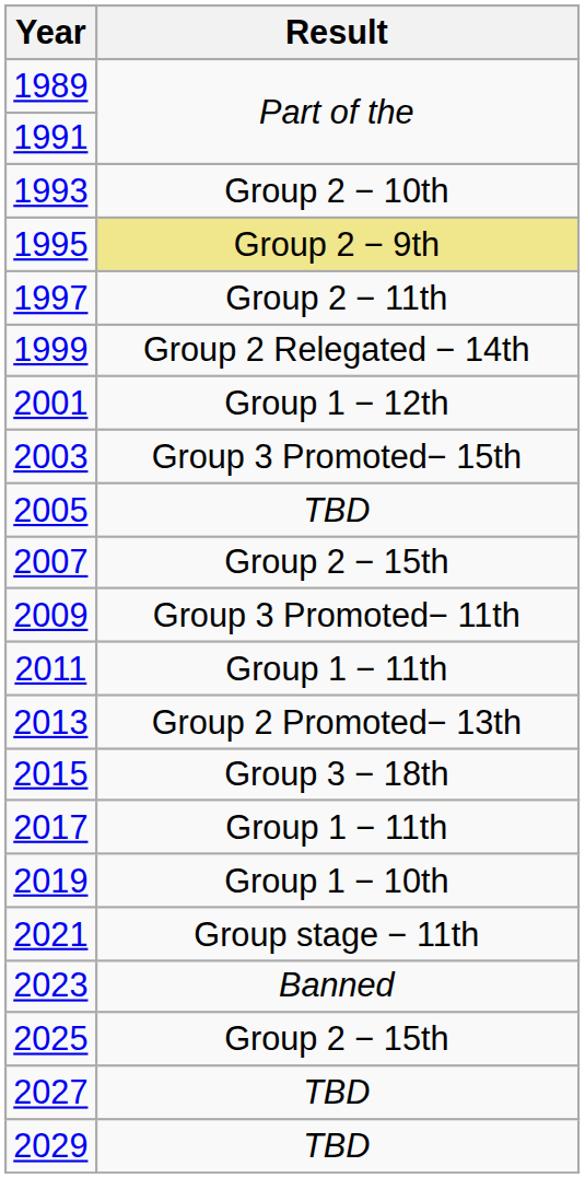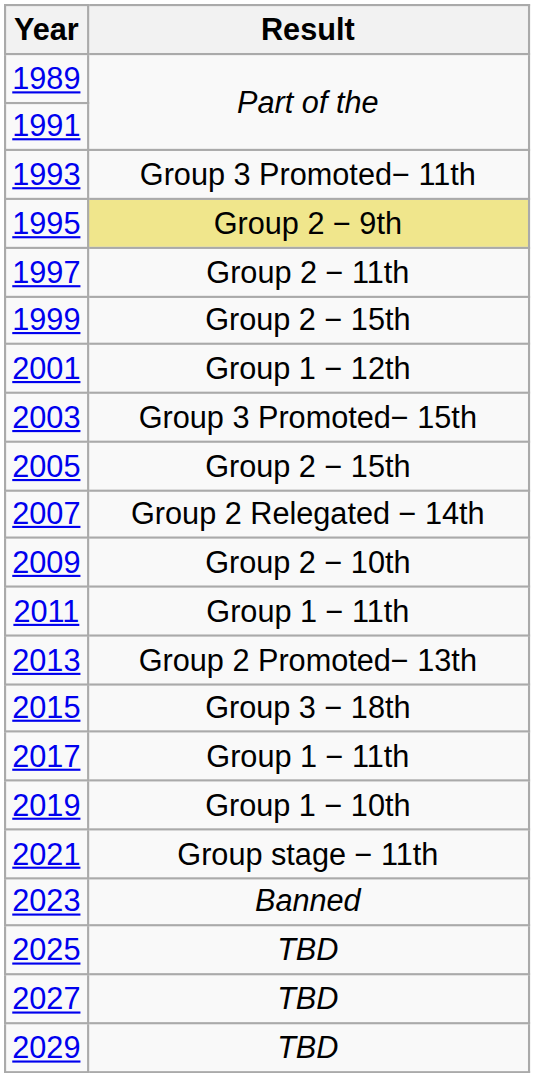 <table class="wikitable" style="text-align: center; font-size:90%">
 <tr>
 <th>Year</th>
 <th style="width:200px">Result</th>
 </tr>
 <tr>
 <td> <a href='#'>1989</a></td>
 <td rowspan="2"><em>Part of the </em></td>
 </tr>
 <tr>
 <td> <a href='#'>1991</a></td>
 </tr>
 <tr>
 <td> <a href='#'>1993</a></td>
-<td>Group 2 − 10th</td>
+<td>Group 3 Promoted− 11th</td>
 </tr>
 <tr>
 <td> <a href='#'>1995</a></td>
 <td style="background: khaki;">Group 2 − 9th</td>
 </tr>
 <tr>
 <td> <a href='#'>1997</a></td>
 <td>Group 2 − 11th</td>
 </tr>
 <tr>
 <td> <a href='#'>1999</a></td>
-<td>Group 2 Relegated − 14th</td>
+<td>Group 2 − 15th</td>
 </tr>
 <tr>
 <td> <a href='#'>2001</a></td>
 <td>Group 1 − 12th</td>
 </tr>
 <tr>
 <td> <a href='#'>2003</a></td>
 <td>Group 3 Promoted− 15th</td>
 </tr>
 <tr>
 <td> <a href='#'>2005</a></td>
-<td><em>TBD</em></td>
+<td>Group 2 − 15th</td>
 </tr>
 <tr>
 <td> <a href='#'>2007</a></td>
-<td>Group 2 − 15th</td>
+<td>Group 2 Relegated − 14th</td>
 </tr>
 <tr>
 <td> <a href='#'>2009</a></td>
-<td>Group 3 Promoted− 11th</td>
+<td>Group 2 − 10th</td>
 </tr>
 <tr>
 <td> <a href='#'>2011</a></td>
 <td>Group 1 − 11th</td>
 </tr>
 <tr>
 <td> <a href='#'>2013</a></td>
 <td>Group 2 Promoted− 13th</td>
 </tr>
 <tr>
 <td> <a href='#'>2015</a></td>
 <td>Group 3 − 18th</td>
 </tr>
 <tr>
 <td> <a href='#'>2017</a></td>
 <td>Group 1 − 11th</td>
 </tr>
 <tr>
 <td> <a href='#'>2019</a></td>
 <td>Group 1 − 10th</td>
 </tr>
 <tr>
 <td> <a href='#'>2021</a></td>
 <td>Group stage − 11th</td>
 </tr>
 <tr>
 <td> <a href='#'>2023</a></td>
 <td><em>Banned</em></td>
 </tr>
 <tr>
 <td> <a href='#'>2025</a></td>
-<td>Group 2 − 15th</td>
+<td><em>TBD</em></td>
 </tr>
 <tr>
 <td> <a href='#'>2027</a></td>
 <td><em>TBD</em></td>
 </tr>
 <tr>
 <td> <a href='#'>2029</a></td>
 <td><em>TBD</em></td>
 </tr>
 </table>
